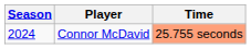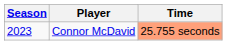 <table class="wikitable sortable">
 <tr>
 <th><a href='#'>Season</a></th>
 <th>Player</th>
 <th>Time</th>
 </tr>
 <tr>
-<td><a href='#'>2024</a></td>
+<td><a href='#'>2023</a></td>
 <td><a href='#'>Connor McDavid</a></td>
 <td style="background: lightsalmon;">25.755 seconds</td>
 </tr>
 </table>
